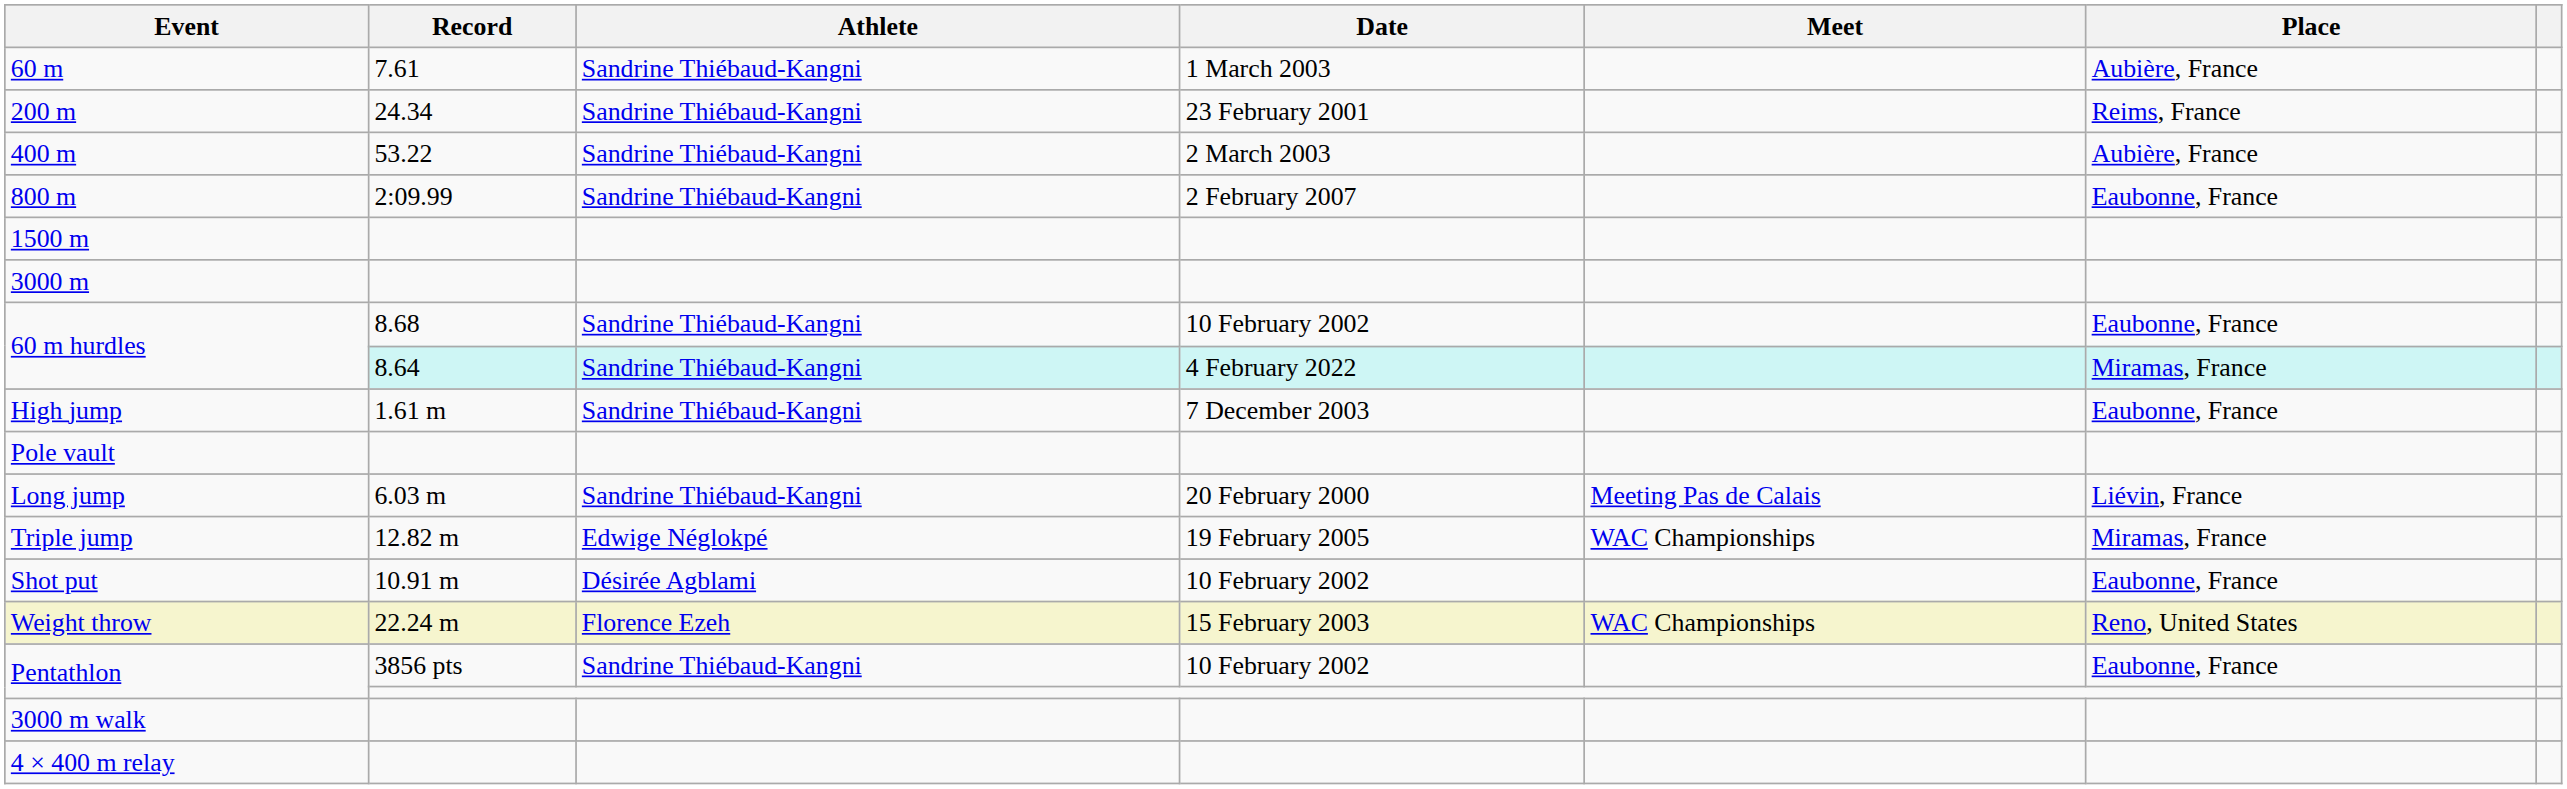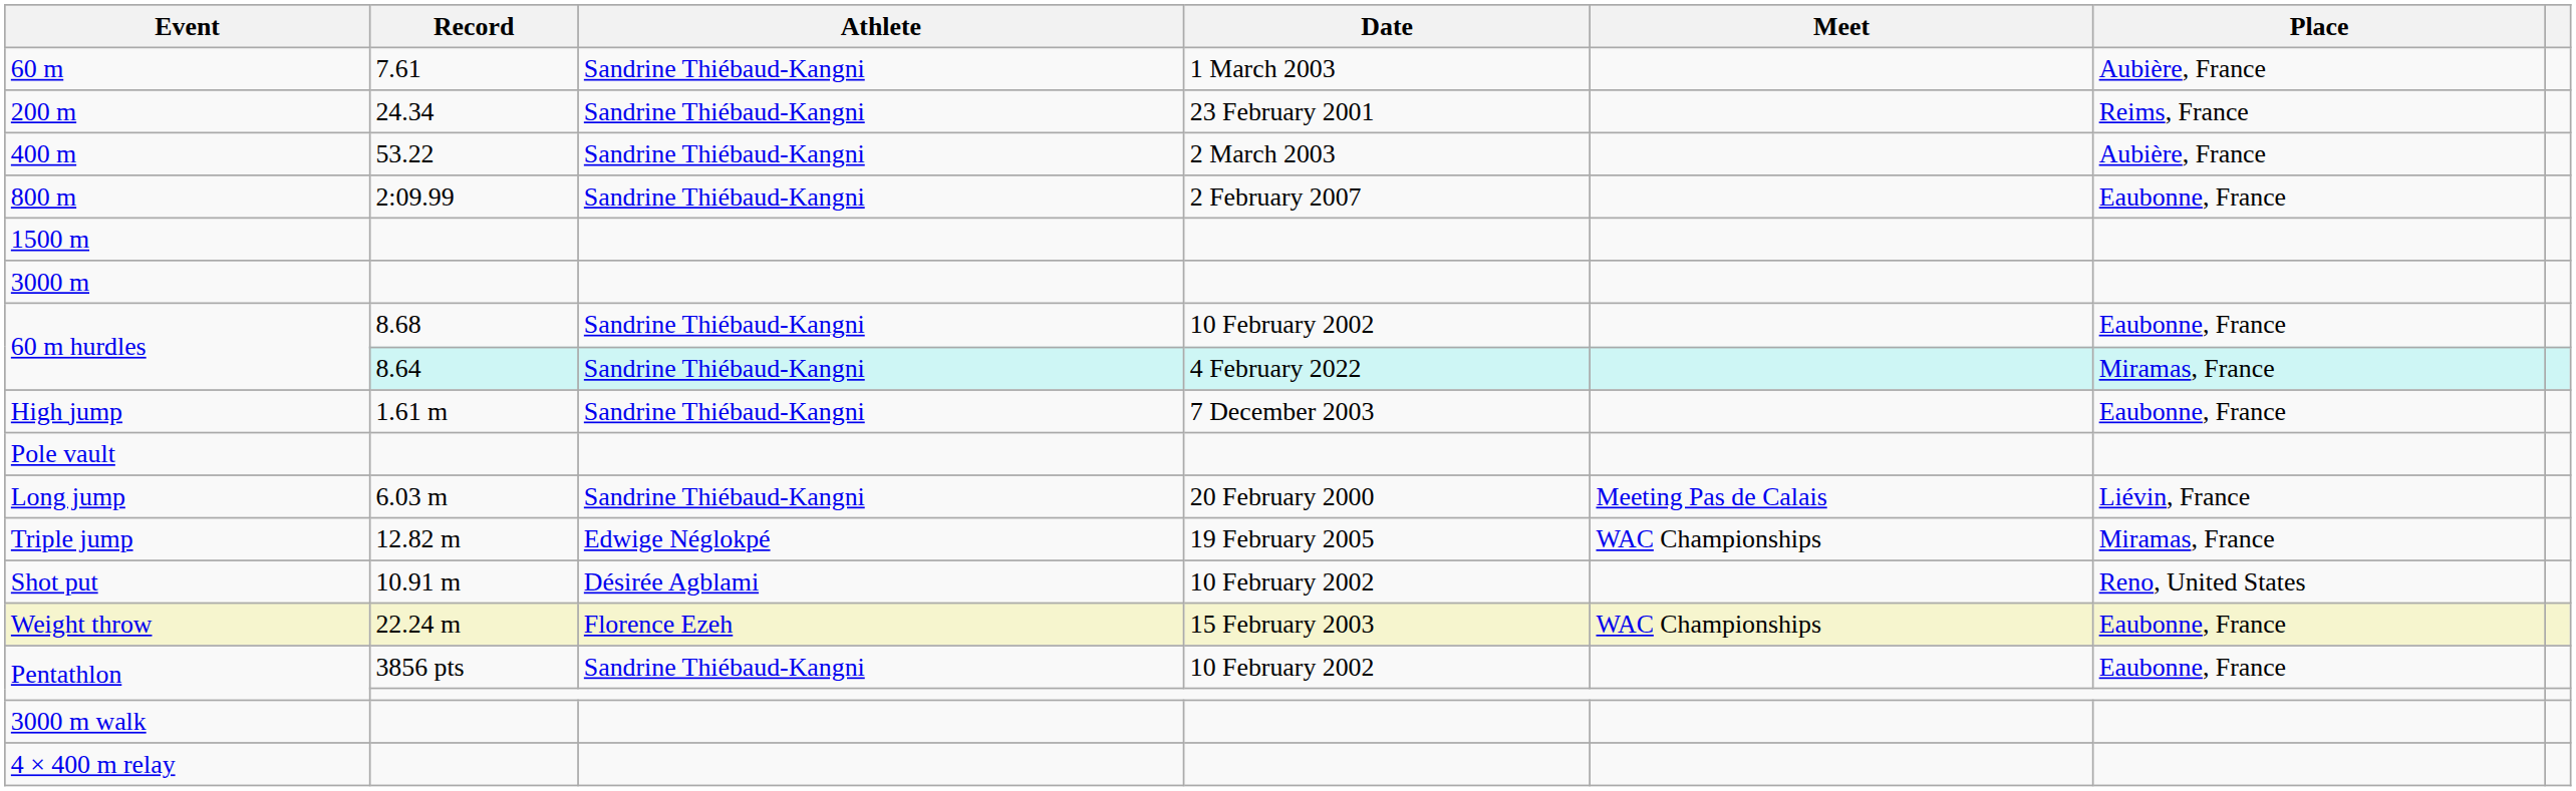 <table class="wikitable" style="font-size:95%; width: 95%;">
 <tr>
 <th>Event</th>
 <th>Record</th>
 <th>Athlete</th>
 <th>Date</th>
 <th>Meet</th>
 <th>Place</th>
 <th></th>
 </tr>
 <tr>
 <td><a href='#'>60 m</a></td>
 <td>7.61</td>
 <td><a href='#'>Sandrine Thiébaud-Kangni</a></td>
 <td>1 March 2003</td>
 <td></td>
 <td><a href='#'>Aubière</a>, France</td>
 <td></td>
 </tr>
 <tr>
 <td><a href='#'>200 m</a></td>
 <td>24.34</td>
 <td><a href='#'>Sandrine Thiébaud-Kangni</a></td>
 <td>23 February 2001</td>
 <td></td>
 <td><a href='#'>Reims</a>, France</td>
 <td></td>
 </tr>
 <tr>
 <td><a href='#'>400 m</a></td>
 <td>53.22</td>
 <td><a href='#'>Sandrine Thiébaud-Kangni</a></td>
 <td>2 March 2003</td>
 <td></td>
 <td><a href='#'>Aubière</a>, France</td>
 <td></td>
 </tr>
 <tr>
 <td><a href='#'>800 m</a></td>
 <td>2:09.99</td>
 <td><a href='#'>Sandrine Thiébaud-Kangni</a></td>
 <td>2 February 2007</td>
 <td></td>
 <td><a href='#'>Eaubonne</a>, France</td>
 <td></td>
 </tr>
 <tr>
 <td><a href='#'>1500 m</a></td>
 <td></td>
 <td></td>
 <td></td>
 <td></td>
 <td></td>
 <td></td>
 </tr>
 <tr>
 <td><a href='#'>3000 m</a></td>
 <td></td>
 <td></td>
 <td></td>
 <td></td>
 <td></td>
 <td></td>
 </tr>
 <tr>
 <td rowspan=2><a href='#'>60 m hurdles</a></td>
 <td>8.68 </td>
 <td><a href='#'>Sandrine Thiébaud-Kangni</a></td>
 <td>10 February 2002</td>
 <td></td>
 <td><a href='#'>Eaubonne</a>, France</td>
 <td></td>
 </tr>
 <tr bgcolor=#CEF6F5>
 <td>8.64</td>
 <td><a href='#'>Sandrine Thiébaud-Kangni</a></td>
 <td>4 February 2022</td>
 <td></td>
 <td><a href='#'>Miramas</a>, France</td>
 <td></td>
 </tr>
 <tr>
 <td><a href='#'>High jump</a></td>
 <td>1.61 m</td>
 <td><a href='#'>Sandrine Thiébaud-Kangni</a></td>
 <td>7 December 2003</td>
 <td></td>
 <td><a href='#'>Eaubonne</a>, France</td>
 <td></td>
 </tr>
 <tr>
 <td><a href='#'>Pole vault</a></td>
 <td></td>
 <td></td>
 <td></td>
 <td></td>
 <td></td>
 <td></td>
 </tr>
 <tr>
 <td><a href='#'>Long jump</a></td>
 <td>6.03 m</td>
 <td><a href='#'>Sandrine Thiébaud-Kangni</a></td>
 <td>20 February 2000</td>
 <td><a href='#'>Meeting Pas de Calais</a></td>
 <td><a href='#'>Liévin</a>, France</td>
 <td></td>
 </tr>
 <tr>
 <td><a href='#'>Triple jump</a></td>
 <td>12.82 m</td>
 <td><a href='#'>Edwige Néglokpé</a></td>
 <td>19 February 2005</td>
 <td><a href='#'>WAC</a> Championships</td>
 <td><a href='#'>Miramas</a>, France</td>
 <td></td>
 </tr>
 <tr>
 <td><a href='#'>Shot put</a></td>
 <td>10.91 m</td>
 <td><a href='#'>Désirée Agblami</a></td>
 <td>10 February 2002</td>
 <td></td>
-<td><a href='#'>Eaubonne</a>, France</td>
+<td><a href='#'>Reno</a>, United States</td>
 <td></td>
 </tr>
 <tr style="background:#f6F5CE;">
 <td><a href='#'>Weight throw</a></td>
 <td>22.24 m </td>
 <td><a href='#'>Florence Ezeh</a></td>
 <td>15 February 2003</td>
 <td><a href='#'>WAC</a> Championships</td>
-<td><a href='#'>Reno</a>, United States</td>
+<td><a href='#'>Eaubonne</a>, France</td>
 <td></td>
 </tr>
 <tr>
 <td rowspan=2><a href='#'>Pentathlon</a></td>
 <td>3856 pts</td>
 <td><a href='#'>Sandrine Thiébaud-Kangni</a></td>
 <td>10 February 2002</td>
 <td></td>
 <td><a href='#'>Eaubonne</a>, France</td>
 <td></td>
 </tr>
 <tr>
 <td colspan=5></td>
 <td></td>
 </tr>
 <tr>
 <td><a href='#'>3000 m walk</a></td>
 <td></td>
 <td></td>
 <td></td>
 <td></td>
 <td></td>
 <td></td>
 </tr>
 <tr>
 <td><a href='#'>4 × 400 m relay</a></td>
 <td></td>
 <td></td>
 <td></td>
 <td></td>
 <td></td>
 <td></td>
 </tr>
 </table>
